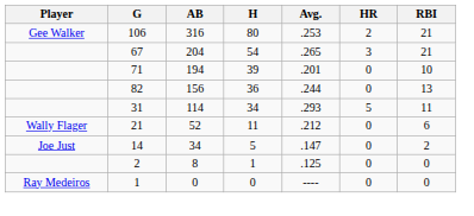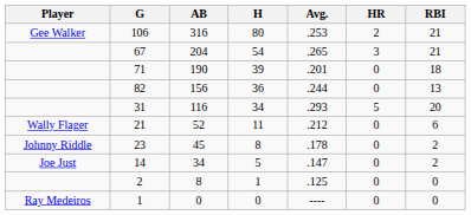 <table class="wikitable sortable">
 <tr>
 <th bgcolor="#DDDDFF" width="16%">Player</th>
 <th bgcolor="#DDDDFF" width="9%">G</th>
 <th bgcolor="#DDDDFF" width="9%">AB</th>
 <th bgcolor="#DDDDFF" width="9%">H</th>
 <th bgcolor="#DDDDFF" width="9%">Avg.</th>
 <th bgcolor="#DDDDFF" width="9%">HR</th>
 <th bgcolor="#DDDDFF" width="9%">RBI</th>
 </tr>
 <tr align="center">
 <td><a href='#'>Gee Walker</a></td>
 <td>106</td>
 <td>316</td>
 <td>80</td>
 <td>.253</td>
 <td>2</td>
 <td>21</td>
 </tr>
 <tr align=center>
 <td></td>
 <td>67</td>
 <td>204</td>
 <td>54</td>
 <td>.265</td>
 <td>3</td>
 <td>21</td>
 </tr>
 <tr align="center">
 <td></td>
 <td>71</td>
-<td>194</td>
+<td>190</td>
 <td>39</td>
 <td>.201</td>
 <td>0</td>
-<td>10</td>
+<td>18</td>
 </tr>
 <tr align="center">
 <td></td>
 <td>82</td>
 <td>156</td>
 <td>36</td>
 <td>.244</td>
 <td>0</td>
 <td>13</td>
 </tr>
 <tr align="center">
 <td></td>
 <td>31</td>
-<td>114</td>
+<td>116</td>
 <td>34</td>
 <td>.293</td>
 <td>5</td>
-<td>11</td>
+<td>20</td>
 </tr>
 <tr align="center">
 <td><a href='#'>Wally Flager</a></td>
 <td>21</td>
 <td>52</td>
 <td>11</td>
 <td>.212</td>
 <td>0</td>
 <td>6</td>
+</tr>
+<tr align=center>
+<td><a href='#'>Johnny Riddle</a></td>
+<td>23</td>
+<td>45</td>
+<td>8</td>
+<td>.178</td>
+<td>0</td>
+<td>2</td>
 </tr>
 <tr align=center>
 <td><a href='#'>Joe Just</a></td>
 <td>14</td>
 <td>34</td>
 <td>5</td>
 <td>.147</td>
 <td>0</td>
 <td>2</td>
 </tr>
 <tr align=center>
 <td></td>
 <td>2</td>
 <td>8</td>
 <td>1</td>
 <td>.125</td>
 <td>0</td>
 <td>0</td>
 </tr>
 <tr align="center">
 <td><a href='#'>Ray Medeiros</a></td>
 <td>1</td>
 <td>0</td>
 <td>0</td>
 <td>----</td>
 <td>0</td>
 <td>0</td>
 </tr>
 </table>
